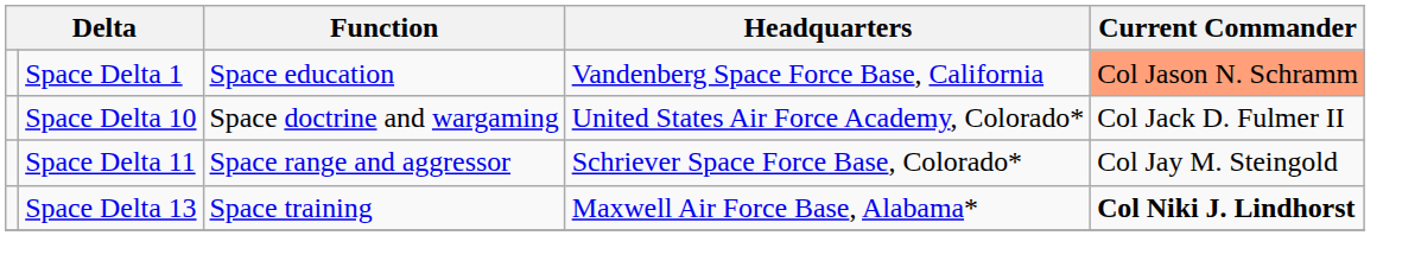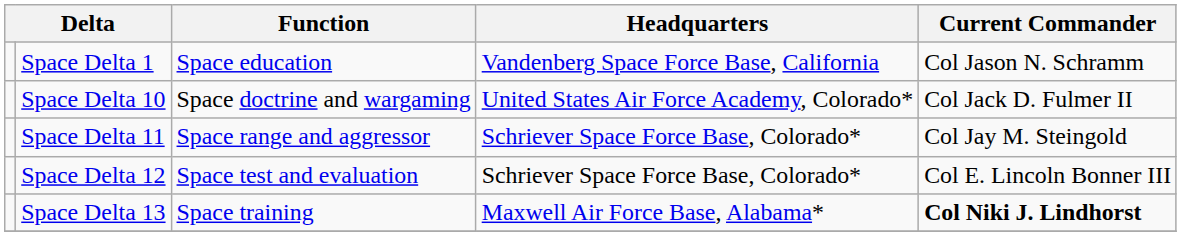 <table class="wikitable">
 <tr>
 <th colspan=2>Delta</th>
 <th>Function</th>
 <th>Headquarters</th>
 <th>Current Commander</th>
 </tr>
 <tr>
 <td></td>
 <td><a href='#'>Space Delta 1</a></td>
 <td><a href='#'>Space education</a></td>
 <td><a href='#'>Vandenberg Space Force Base</a>, <a href='#'>California</a></td>
-<td style="background: lightsalmon;">Col Jason N. Schramm</td>
+<td>Col Jason N. Schramm</td>
 </tr>
 <tr>
 <td></td>
 <td><a href='#'>Space Delta 10</a></td>
 <td>Space <a href='#'>doctrine</a> and <a href='#'>wargaming</a></td>
 <td><a href='#'>United States Air Force Academy</a>, Colorado*</td>
 <td>Col Jack D. Fulmer II</td>
 </tr>
 <tr>
 <td></td>
 <td><a href='#'>Space Delta 11</a></td>
 <td><a href='#'>Space range and aggressor</a></td>
 <td><a href='#'>Schriever Space Force Base</a>, Colorado*</td>
 <td>Col Jay M. Steingold</td>
 </tr>
 <tr>
 <td></td>
+<td><a href='#'>Space Delta 12</a></td>
+<td><a href='#'>Space test and evaluation</a></td>
+<td>Schriever Space Force Base, Colorado*</td>
+<td>Col E. Lincoln Bonner III</td>
+</tr>
+<tr>
+<td></td>
 <td><a href='#'>Space Delta 13</a></td>
 <td><a href='#'>Space training</a></td>
 <td><a href='#'>Maxwell Air Force Base</a>, <a href='#'>Alabama</a>*</td>
 <td><strong>Col Niki J. Lindhorst</strong></td>
 </tr>
 <tr>
 </tr>
 </table>
